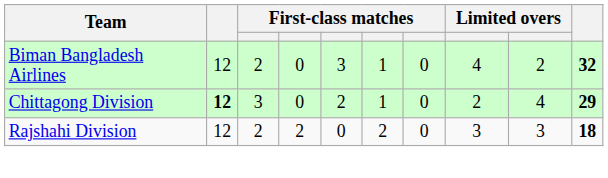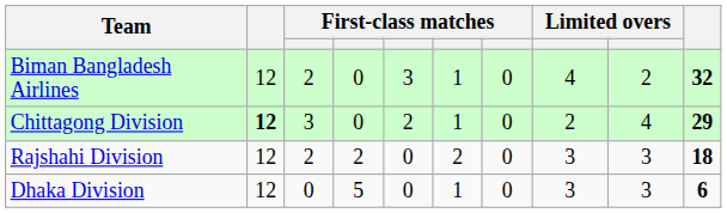 <table class="wikitable">
 <tr>
 <th width=175 rowspan="2">Team</th>
 <th valign="bottom" width=20 rowspan="2"></th>
 <th width=150 colspan="5">First-class matches</th>
 <th colspan="2" width=100>Limited overs</th>
 <th valign="bottom" width=20 rowspan="2"></th>
 </tr>
 <tr>
 <th width=30></th>
 <th width=30></th>
 <th width=30></th>
 <th width=30></th>
 <th width=30></th>
 <th width=50></th>
 <th width=50></th>
 </tr>
 <tr style="background:#cfc;">
 <td><a href='#'>Biman Bangladesh Airlines</a></td>
 <td align=center>12</td>
 <td align=center>2</td>
 <td align=center>0</td>
 <td align=center>3</td>
 <td align=center>1</td>
 <td align=center>0</td>
 <td align=center>4</td>
 <td align=center>2</td>
 <td align=center><strong>32</strong></td>
 </tr>
 <tr style="background:#cfc;">
 <td><a href='#'>Chittagong Division</a></td>
 <td align=center><strong>12</strong></td>
 <td align=center>3</td>
 <td align=center>0</td>
 <td align=center>2</td>
 <td align=center>1</td>
 <td align=center>0</td>
 <td align=center>2</td>
 <td align=center>4</td>
 <td align=center><strong>29</strong></td>
 </tr>
 <tr>
 <td><a href='#'>Rajshahi Division</a></td>
 <td align=center>12</td>
 <td align=center>2</td>
 <td align=center>2</td>
 <td align=center>0</td>
 <td align=center>2</td>
 <td align=center>0</td>
 <td align=center>3</td>
 <td align=center>3</td>
 <td align=center><strong>18</strong></td>
 </tr>
+<tr>
+<td><a href='#'>Dhaka Division</a></td>
+<td align=center>12</td>
+<td align=center>0</td>
+<td align=center>5</td>
+<td align=center>0</td>
+<td align=center>1</td>
+<td align=center>0</td>
+<td align=center>3</td>
+<td align=center>3</td>
+<td align=center><strong>6</strong></td>
+</tr>
 </table>
